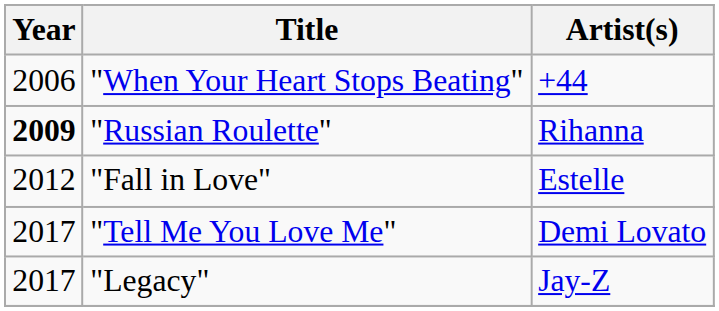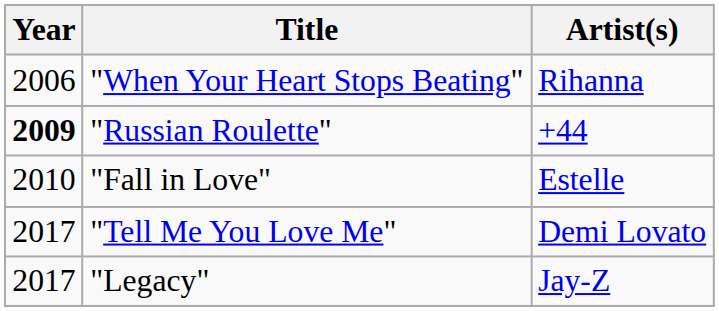 <table class="wikitable sortable">
 <tr>
 <th>Year</th>
 <th>Title</th>
 <th>Artist(s)</th>
 </tr>
 <tr>
 <td>2006</td>
 <td>"<a href='#'>When Your Heart Stops Beating</a>"</td>
-<td><a href='#'>+44</a></td>
+<td><a href='#'>Rihanna</a></td>
 </tr>
 <tr>
 <td><strong>2009</strong></td>
 <td>"<a href='#'>Russian Roulette</a>"</td>
-<td><a href='#'>Rihanna</a></td>
+<td><a href='#'>+44</a></td>
 </tr>
 <tr>
-<td>2012</td>
+<td>2010</td>
 <td>"Fall in Love"</td>
 <td><a href='#'>Estelle</a></td>
 </tr>
 <tr>
 <td>2017</td>
 <td>"<a href='#'>Tell Me You Love Me</a>"</td>
 <td><a href='#'>Demi Lovato</a></td>
 </tr>
 <tr>
 <td>2017</td>
 <td>"Legacy"</td>
 <td><a href='#'>Jay-Z</a></td>
 </tr>
 <tr>
 </tr>
 </table>
